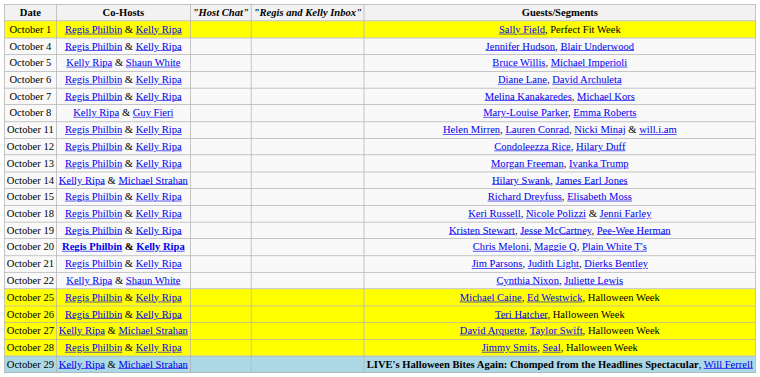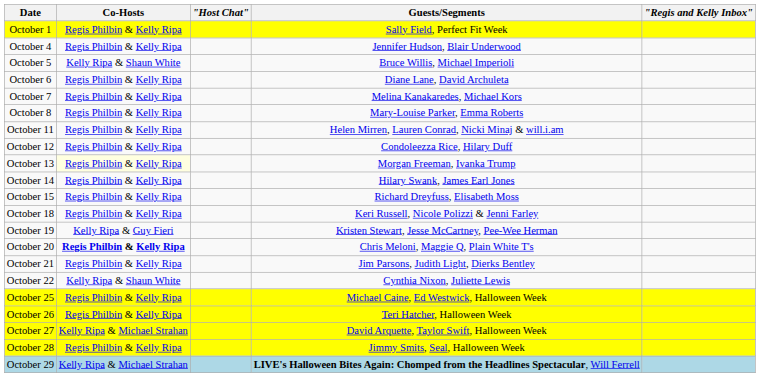 <table class="wikitable sortable" style="text-align:center;">
 <tr>
 <th>Date</th>
 <th>Co-Hosts</th>
 <th><em>"Host Chat"</em></th>
+<th>Guests/Segments</th>
 <th><em>"Regis and Kelly Inbox"</em></th>
-<th>Guests/Segments</th>
 </tr>
 <tr style="background:yellow;">
 <td>October 1</td>
 <td><a href='#'>Regis Philbin</a> & <a href='#'>Kelly Ripa</a></td>
 <td></td>
+<td><a href='#'>Sally Field</a>, Perfect Fit Week</td>
 <td></td>
-<td><a href='#'>Sally Field</a>, Perfect Fit Week</td>
 </tr>
 <tr>
 <td>October 4</td>
 <td><a href='#'>Regis Philbin</a> & <a href='#'>Kelly Ripa</a></td>
 <td></td>
+<td><a href='#'>Jennifer Hudson</a>, <a href='#'>Blair Underwood</a></td>
 <td></td>
-<td><a href='#'>Jennifer Hudson</a>, <a href='#'>Blair Underwood</a></td>
 </tr>
 <tr>
 <td>October 5</td>
 <td><a href='#'>Kelly Ripa</a> & <a href='#'>Shaun White</a></td>
 <td></td>
+<td><a href='#'>Bruce Willis</a>, <a href='#'>Michael Imperioli</a></td>
 <td></td>
-<td><a href='#'>Bruce Willis</a>, <a href='#'>Michael Imperioli</a></td>
 </tr>
 <tr>
 <td>October 6</td>
 <td><a href='#'>Regis Philbin</a> & <a href='#'>Kelly Ripa</a></td>
 <td></td>
+<td><a href='#'>Diane Lane</a>, <a href='#'>David Archuleta</a></td>
 <td></td>
-<td><a href='#'>Diane Lane</a>, <a href='#'>David Archuleta</a></td>
 </tr>
 <tr>
 <td>October 7</td>
 <td><a href='#'>Regis Philbin</a> & <a href='#'>Kelly Ripa</a></td>
 <td></td>
+<td><a href='#'>Melina Kanakaredes</a>, <a href='#'>Michael Kors</a></td>
 <td></td>
-<td><a href='#'>Melina Kanakaredes</a>, <a href='#'>Michael Kors</a></td>
 </tr>
 <tr>
 <td>October 8</td>
-<td><a href='#'>Kelly Ripa</a> & <a href='#'>Guy Fieri</a></td>
-<td></td>
+<td><a href='#'>Regis Philbin</a> & <a href='#'>Kelly Ripa</a></td>
 <td></td>
 <td><a href='#'>Mary-Louise Parker</a>, <a href='#'>Emma Roberts</a></td>
+<td></td>
 </tr>
 <tr>
 <td>October 11</td>
 <td><a href='#'>Regis Philbin</a> & <a href='#'>Kelly Ripa</a></td>
 <td></td>
+<td><a href='#'>Helen Mirren</a>, <a href='#'>Lauren Conrad</a>, <a href='#'>Nicki Minaj</a> & <a href='#'>will.i.am</a></td>
 <td></td>
-<td><a href='#'>Helen Mirren</a>, <a href='#'>Lauren Conrad</a>, <a href='#'>Nicki Minaj</a> & <a href='#'>will.i.am</a></td>
 </tr>
 <tr>
 <td>October 12</td>
 <td><a href='#'>Regis Philbin</a> & <a href='#'>Kelly Ripa</a></td>
 <td></td>
+<td><a href='#'>Condoleezza Rice</a>, <a href='#'>Hilary Duff</a></td>
 <td></td>
-<td><a href='#'>Condoleezza Rice</a>, <a href='#'>Hilary Duff</a></td>
 </tr>
 <tr>
 <td>October 13</td>
-<td><a href='#'>Regis Philbin</a> & <a href='#'>Kelly Ripa</a></td>
-<td></td>
+<td style="background: lightyellow;"><a href='#'>Regis Philbin</a> & <a href='#'>Kelly Ripa</a></td>
 <td></td>
 <td><a href='#'>Morgan Freeman</a>, <a href='#'>Ivanka Trump</a></td>
+<td></td>
 </tr>
 <tr>
 <td>October 14</td>
-<td><a href='#'>Kelly Ripa</a> & <a href='#'>Michael Strahan</a></td>
-<td></td>
+<td><a href='#'>Regis Philbin</a> & <a href='#'>Kelly Ripa</a></td>
 <td></td>
 <td><a href='#'>Hilary Swank</a>, <a href='#'>James Earl Jones</a></td>
+<td></td>
 </tr>
 <tr>
 <td>October 15</td>
 <td><a href='#'>Regis Philbin</a> & <a href='#'>Kelly Ripa</a></td>
 <td></td>
+<td><a href='#'>Richard Dreyfuss</a>, <a href='#'>Elisabeth Moss</a></td>
 <td></td>
-<td><a href='#'>Richard Dreyfuss</a>, <a href='#'>Elisabeth Moss</a></td>
 </tr>
 <tr>
 <td>October 18</td>
 <td><a href='#'>Regis Philbin</a> & <a href='#'>Kelly Ripa</a></td>
 <td></td>
+<td><a href='#'>Keri Russell</a>, <a href='#'>Nicole Polizzi</a> & <a href='#'>Jenni Farley</a></td>
 <td></td>
-<td><a href='#'>Keri Russell</a>, <a href='#'>Nicole Polizzi</a> & <a href='#'>Jenni Farley</a></td>
 </tr>
 <tr>
 <td>October 19</td>
-<td><a href='#'>Regis Philbin</a> & <a href='#'>Kelly Ripa</a></td>
-<td></td>
+<td><a href='#'>Kelly Ripa</a> & <a href='#'>Guy Fieri</a></td>
 <td></td>
 <td><a href='#'>Kristen Stewart</a>, <a href='#'>Jesse McCartney</a>, <a href='#'>Pee-Wee Herman</a></td>
+<td></td>
 </tr>
 <tr>
 <td>October 20</td>
 <td><strong><a href='#'>Regis Philbin</a> & <a href='#'>Kelly Ripa</a></strong></td>
 <td></td>
+<td><a href='#'>Chris Meloni</a>, <a href='#'>Maggie Q</a>, <a href='#'>Plain White T's</a></td>
 <td></td>
-<td><a href='#'>Chris Meloni</a>, <a href='#'>Maggie Q</a>, <a href='#'>Plain White T's</a></td>
 </tr>
 <tr>
 <td>October 21</td>
 <td><a href='#'>Regis Philbin</a> & <a href='#'>Kelly Ripa</a></td>
 <td></td>
+<td><a href='#'>Jim Parsons</a>, <a href='#'>Judith Light</a>, <a href='#'>Dierks Bentley</a></td>
 <td></td>
-<td><a href='#'>Jim Parsons</a>, <a href='#'>Judith Light</a>, <a href='#'>Dierks Bentley</a></td>
 </tr>
 <tr>
 <td>October 22</td>
 <td><a href='#'>Kelly Ripa</a> & <a href='#'>Shaun White</a></td>
 <td></td>
+<td><a href='#'>Cynthia Nixon</a>, <a href='#'>Juliette Lewis</a></td>
 <td></td>
-<td><a href='#'>Cynthia Nixon</a>, <a href='#'>Juliette Lewis</a></td>
 </tr>
 <tr style="background:yellow;">
 <td>October 25</td>
 <td><a href='#'>Regis Philbin</a> & <a href='#'>Kelly Ripa</a></td>
 <td></td>
+<td><a href='#'>Michael Caine</a>, <a href='#'>Ed Westwick</a>, Halloween Week</td>
 <td></td>
-<td><a href='#'>Michael Caine</a>, <a href='#'>Ed Westwick</a>, Halloween Week</td>
 </tr>
 <tr style="background:yellow;">
 <td>October 26</td>
 <td><a href='#'>Regis Philbin</a> & <a href='#'>Kelly Ripa</a></td>
 <td></td>
+<td><a href='#'>Teri Hatcher</a>, Halloween Week</td>
 <td></td>
-<td><a href='#'>Teri Hatcher</a>, Halloween Week</td>
 </tr>
 <tr style="background:yellow;">
 <td>October 27</td>
 <td><a href='#'>Kelly Ripa</a> & <a href='#'>Michael Strahan</a></td>
 <td></td>
+<td><a href='#'>David Arquette</a>, <a href='#'>Taylor Swift</a>, Halloween Week</td>
 <td></td>
-<td><a href='#'>David Arquette</a>, <a href='#'>Taylor Swift</a>, Halloween Week</td>
 </tr>
 <tr style="background:yellow;">
 <td>October 28</td>
 <td><a href='#'>Regis Philbin</a> & <a href='#'>Kelly Ripa</a></td>
 <td></td>
+<td><a href='#'>Jimmy Smits</a>, <a href='#'>Seal</a>, Halloween Week</td>
 <td></td>
-<td><a href='#'>Jimmy Smits</a>, <a href='#'>Seal</a>, Halloween Week</td>
 </tr>
 <tr style="background:lightblue;">
 <td>October 29</td>
 <td><a href='#'>Kelly Ripa</a> & <a href='#'>Michael Strahan</a></td>
 <td></td>
+<td><strong>LIVE's Halloween Bites Again: Chomped from the Headlines Spectacular</strong>, <a href='#'>Will Ferrell</a></td>
 <td></td>
-<td><strong>LIVE's Halloween Bites Again: Chomped from the Headlines Spectacular</strong>, <a href='#'>Will Ferrell</a></td>
 </tr>
 </table>
